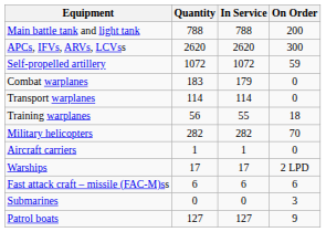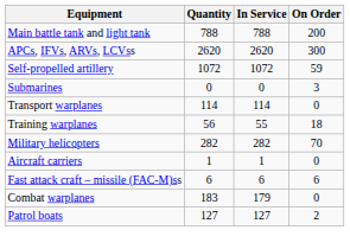 <table class="wikitable">
 <tr>
 <th>Equipment</th>
 <th>Quantity</th>
 <th>In Service</th>
 <th>On Order</th>
 </tr>
 <tr>
 <td><a href='#'>Main battle tank</a> and <a href='#'>light tank</a></td>
 <td align=center>788</td>
 <td align=center>788</td>
 <td align=center>200</td>
 </tr>
 <tr>
 <td><a href='#'>APCs</a>, <a href='#'>IFVs</a>, <a href='#'>ARVs</a>, <a href='#'>LCVs</a>s</td>
 <td align=center>2620</td>
 <td align=center>2620</td>
 <td align=center>300</td>
 </tr>
 <tr>
 <td><a href='#'>Self-propelled artillery</a></td>
 <td align=center>1072</td>
 <td align=center>1072</td>
 <td align=center>59</td>
 </tr>
 <tr>
-<td>Combat <a href='#'>warplanes</a></td>
-<td align=center>183</td>
-<td align=center>179</td>
+<td><a href='#'>Submarines</a></td>
 <td align=center>0</td>
+<td align=center>0</td>
+<td align=center>3</td>
 </tr>
 <tr>
 <td>Transport <a href='#'>warplanes</a></td>
 <td align=center>114</td>
 <td align=center>114</td>
 <td align=center>0</td>
 </tr>
 <tr>
 <td>Training <a href='#'>warplanes</a></td>
 <td align=center>56</td>
 <td align=center>55</td>
 <td align=center>18</td>
 </tr>
 <tr>
 <td><a href='#'>Military helicopters</a></td>
 <td align=center>282</td>
 <td align=center>282</td>
 <td align=center>70</td>
 </tr>
 <tr>
 <td><a href='#'>Aircraft carriers</a></td>
 <td align=center>1</td>
 <td align=center>1</td>
 <td align=center>0</td>
 </tr>
 <tr>
-<td><a href='#'>Warships</a></td>
-<td align=center>17</td>
-<td align=center>17</td>
-<td align=center>2 LPD</td>
-</tr>
-<tr>
 <td><a href='#'>Fast attack craft – missile (FAC-M)s</a>s</td>
 <td align=center>6</td>
 <td align=center>6</td>
 <td align=center>6</td>
 </tr>
 <tr>
-<td><a href='#'>Submarines</a></td>
+<td>Combat <a href='#'>warplanes</a></td>
+<td align=center>183</td>
+<td align=center>179</td>
 <td align=center>0</td>
-<td align=center>0</td>
-<td align=center>3</td>
 </tr>
 <tr>
 <td><a href='#'>Patrol boats</a></td>
 <td align=center>127</td>
 <td align=center>127</td>
-<td align=center>9</td>
+<td align=center>2</td>
 </tr>
 </table>
